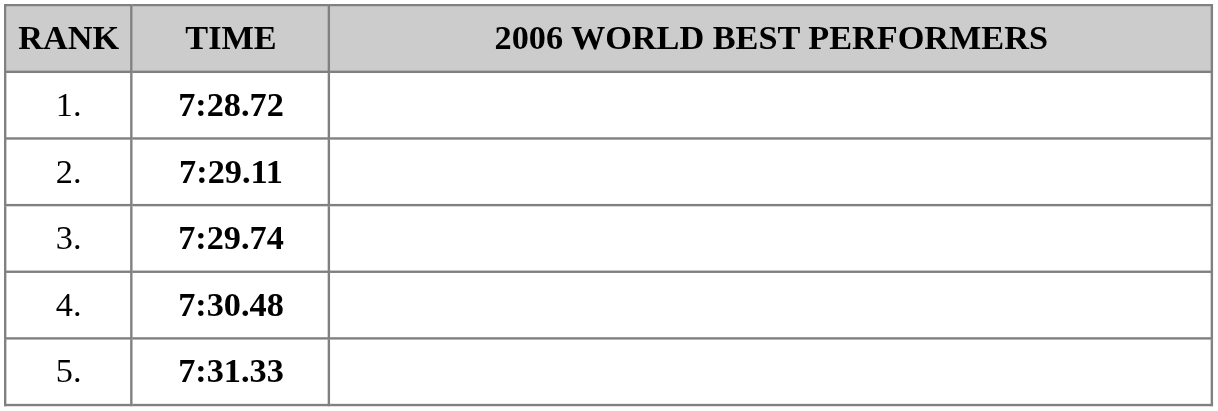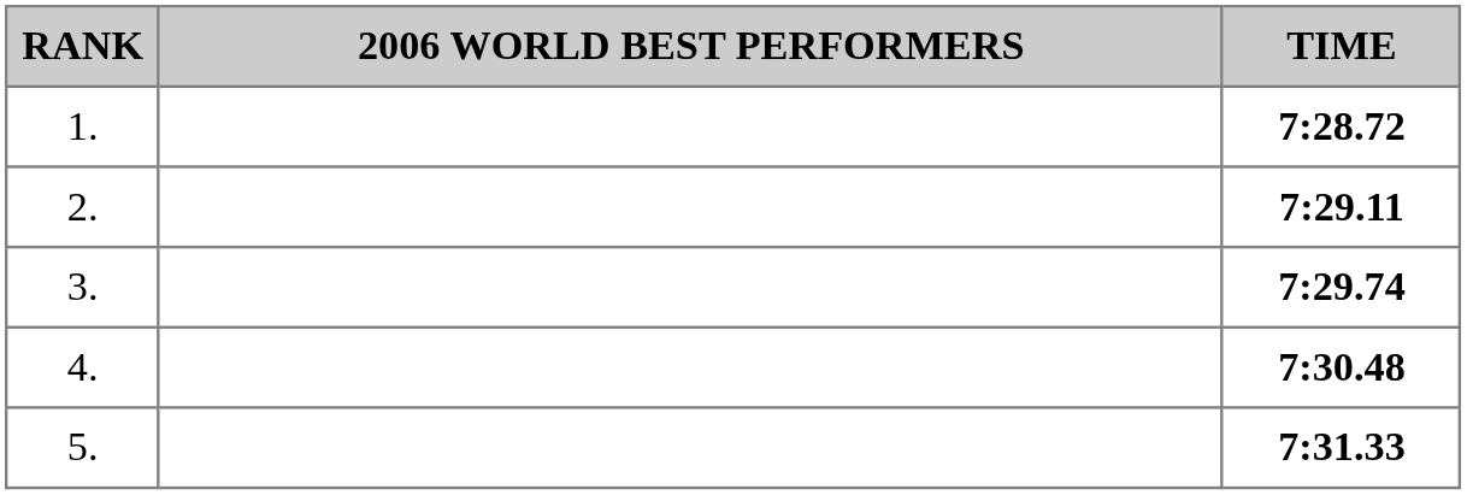 <table border="1" cellspacing="2" cellpadding="5" style="border-collapse: collapse; font-size: 90%;">
 <tr style="background:#ccc;">
 <th>RANK</th>
+<th style="text-align:center; width:25em;">2006 WORLD BEST PERFORMERS</th>
 <th style="text-align:center; width:5em;">TIME</th>
-<th style="text-align:center; width:25em;">2006 WORLD BEST PERFORMERS</th>
 </tr>
 <tr>
 <td style="text-align:center;">1.</td>
+<td></td>
 <td style="text-align:center;"><strong>7:28.72</strong></td>
-<td></td>
 </tr>
 <tr>
 <td style="text-align:center;">2.</td>
+<td></td>
 <td style="text-align:center;"><strong>7:29.11</strong></td>
-<td></td>
 </tr>
 <tr>
 <td style="text-align:center;">3.</td>
+<td></td>
 <td style="text-align:center;"><strong>7:29.74</strong></td>
-<td></td>
 </tr>
 <tr>
 <td style="text-align:center;">4.</td>
+<td></td>
 <td style="text-align:center;"><strong>7:30.48</strong></td>
-<td></td>
 </tr>
 <tr>
 <td style="text-align:center;">5.</td>
+<td></td>
 <td style="text-align:center;"><strong>7:31.33</strong></td>
-<td></td>
 </tr>
 </table>
